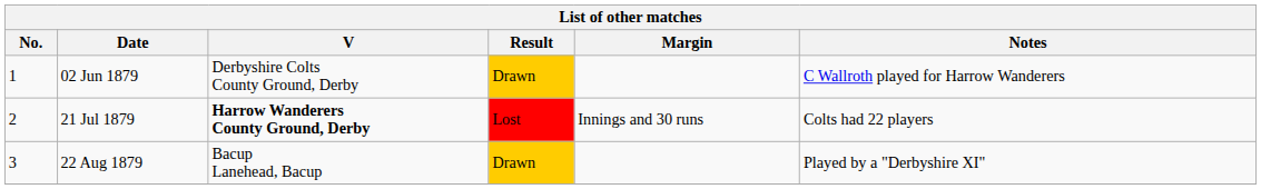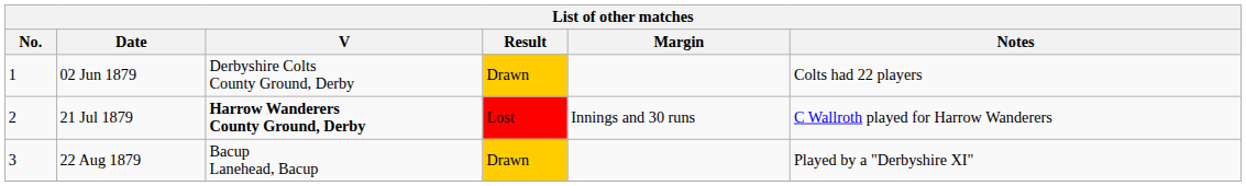 <table class="wikitable" width="100%">
 <tr>
 <th bgcolor="#efefef" colspan=6>List of other matches</th>
 </tr>
 <tr bgcolor="#efefef">
 <th>No.</th>
 <th>Date</th>
 <th>V</th>
 <th>Result</th>
 <th>Margin</th>
 <th>Notes</th>
 </tr>
 <tr>
 <td>1</td>
 <td>02 Jun 1879 </td>
 <td>Derbyshire Colts <br>County Ground, Derby</td>
 <td bgcolor="#FFCC00">Drawn</td>
 <td></td>
-<td><a href='#'>C Wallroth</a> played for Harrow Wanderers</td>
+<td>Colts had 22 players</td>
 </tr>
 <tr>
 <td>2</td>
 <td>21 Jul 1879 </td>
 <td><strong>Harrow Wanderers<br>County Ground, Derby</strong></td>
 <td bgcolor="#FF0000">Lost</td>
 <td>Innings and 30 runs</td>
-<td>Colts had 22 players</td>
+<td><a href='#'>C Wallroth</a> played for Harrow Wanderers</td>
 </tr>
 <tr>
 <td>3</td>
 <td>22 Aug 1879</td>
 <td>Bacup <br>Lanehead, Bacup</td>
 <td bgcolor="#FFCC00">Drawn</td>
 <td></td>
 <td>Played by a "Derbyshire XI"</td>
 </tr>
 <tr>
 </tr>
 </table>
